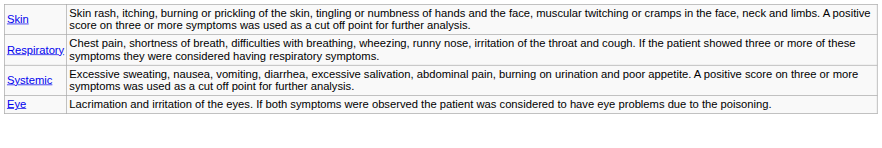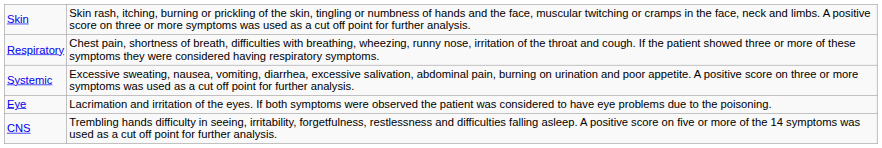 <table class="wikitable">
 <tr>
 <td><a href='#'>Skin</a></td>
 <td>Skin rash, itching, burning or prickling of the skin, tingling or numbness of hands and the face, muscular twitching or cramps in the face, neck and limbs. A positive score on three or more symptoms was used as a cut off point for further analysis.</td>
 </tr>
 <tr>
 <td><a href='#'>Respiratory</a></td>
 <td>Chest pain, shortness of breath, difficulties with breathing, wheezing, runny nose, irritation of the throat and cough. If the patient showed three or more of these symptoms they were considered having respiratory symptoms.</td>
 </tr>
 <tr>
 <td><a href='#'>Systemic</a></td>
 <td>Excessive sweating, nausea, vomiting, diarrhea, excessive salivation, abdominal pain, burning on urination and poor appetite. A positive score on three or more symptoms was used as a cut off point for further analysis.</td>
 </tr>
 <tr>
 <td><a href='#'>Eye</a></td>
 <td>Lacrimation and irritation of the eyes. If both symptoms were observed the patient was considered to have eye problems due to the poisoning.</td>
 </tr>
+<tr>
+<td><a href='#'>CNS</a></td>
+<td>Trembling hands difficulty in seeing, irritability, forgetfulness, restlessness and difficulties falling asleep. A positive score on five or more of the 14 symptoms was used as a cut off point for further analysis.</td>
+</tr>
 </table>
